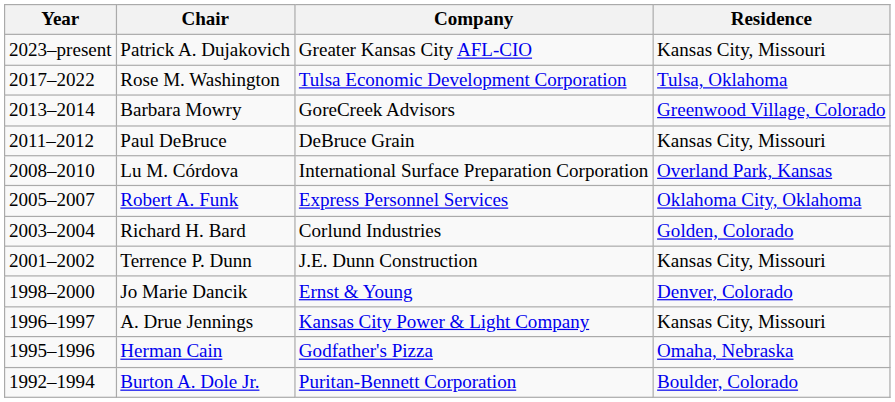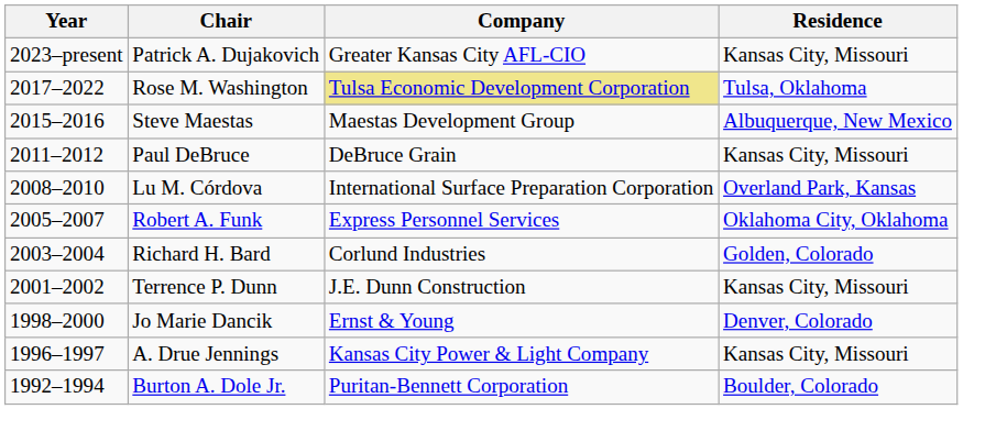 <table class="wikitable sortable" font=70%">
 <tr>
 <th>Year</th>
 <th>Chair</th>
 <th>Company</th>
 <th>Residence</th>
 </tr>
 <tr>
 <td>2023–present</td>
 <td>Patrick A. Dujakovich</td>
 <td>Greater Kansas City <a href='#'>AFL-CIO</a></td>
 <td>Kansas City, Missouri</td>
 </tr>
 <tr>
 <td>2017–2022</td>
 <td>Rose M. Washington</td>
-<td><a href='#'>Tulsa Economic Development Corporation</a></td>
+<td style="background: khaki;"><a href='#'>Tulsa Economic Development Corporation</a></td>
 <td><a href='#'>Tulsa, Oklahoma</a></td>
 </tr>
 <tr>
-<td>2013–2014</td>
-<td>Barbara Mowry</td>
-<td>GoreCreek Advisors</td>
-<td><a href='#'>Greenwood Village, Colorado</a></td>
+<td>2015–2016</td>
+<td>Steve Maestas</td>
+<td>Maestas Development Group</td>
+<td><a href='#'>Albuquerque, New Mexico</a></td>
 </tr>
 <tr>
 <td>2011–2012</td>
 <td>Paul DeBruce</td>
 <td>DeBruce Grain</td>
 <td>Kansas City, Missouri</td>
 </tr>
 <tr>
 <td>2008–2010</td>
 <td>Lu M. Córdova</td>
 <td>International Surface Preparation Corporation</td>
 <td><a href='#'>Overland Park, Kansas</a></td>
 </tr>
 <tr>
 <td>2005–2007</td>
 <td><a href='#'>Robert A. Funk</a></td>
 <td><a href='#'>Express Personnel Services</a></td>
 <td><a href='#'>Oklahoma City, Oklahoma</a></td>
 </tr>
 <tr>
 <td>2003–2004</td>
 <td>Richard H. Bard</td>
 <td>Corlund Industries</td>
 <td><a href='#'>Golden, Colorado</a></td>
 </tr>
 <tr>
 <td>2001–2002</td>
 <td>Terrence P. Dunn</td>
 <td>J.E. Dunn Construction</td>
 <td>Kansas City, Missouri</td>
 </tr>
 <tr>
 <td>1998–2000</td>
 <td>Jo Marie Dancik</td>
 <td><a href='#'>Ernst & Young</a></td>
 <td><a href='#'>Denver, Colorado</a></td>
 </tr>
 <tr>
 <td>1996–1997</td>
 <td>A. Drue Jennings</td>
 <td><a href='#'>Kansas City Power & Light Company</a></td>
 <td>Kansas City, Missouri</td>
 </tr>
 <tr>
-<td>1995–1996</td>
-<td><a href='#'>Herman Cain</a></td>
-<td><a href='#'>Godfather's Pizza</a></td>
-<td><a href='#'>Omaha, Nebraska</a></td>
-</tr>
-<tr>
 <td>1992–1994</td>
 <td><a href='#'>Burton A. Dole Jr.</a></td>
 <td><a href='#'>Puritan-Bennett Corporation</a></td>
 <td><a href='#'>Boulder, Colorado</a></td>
 </tr>
 </table>
